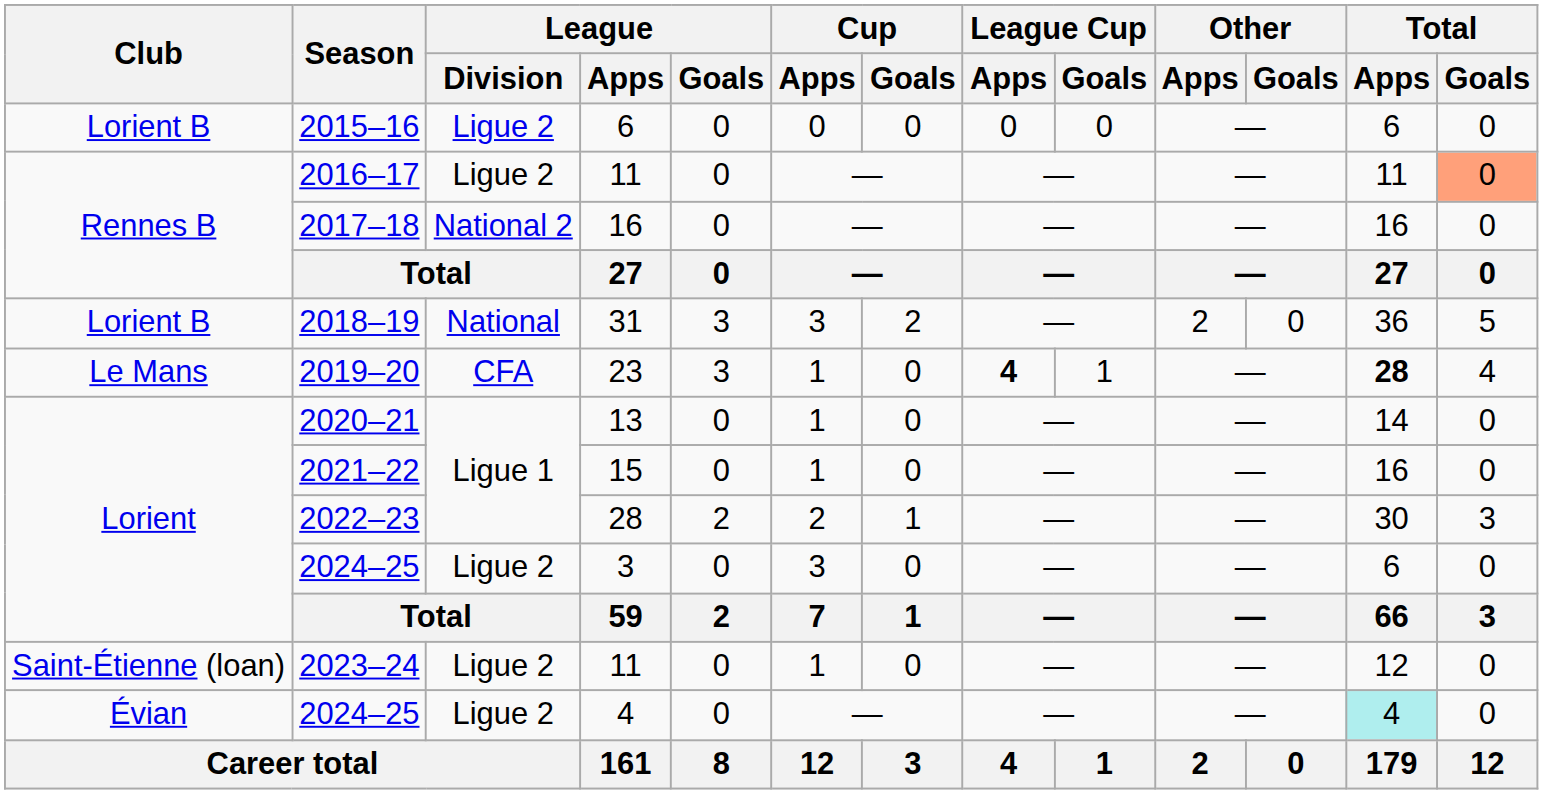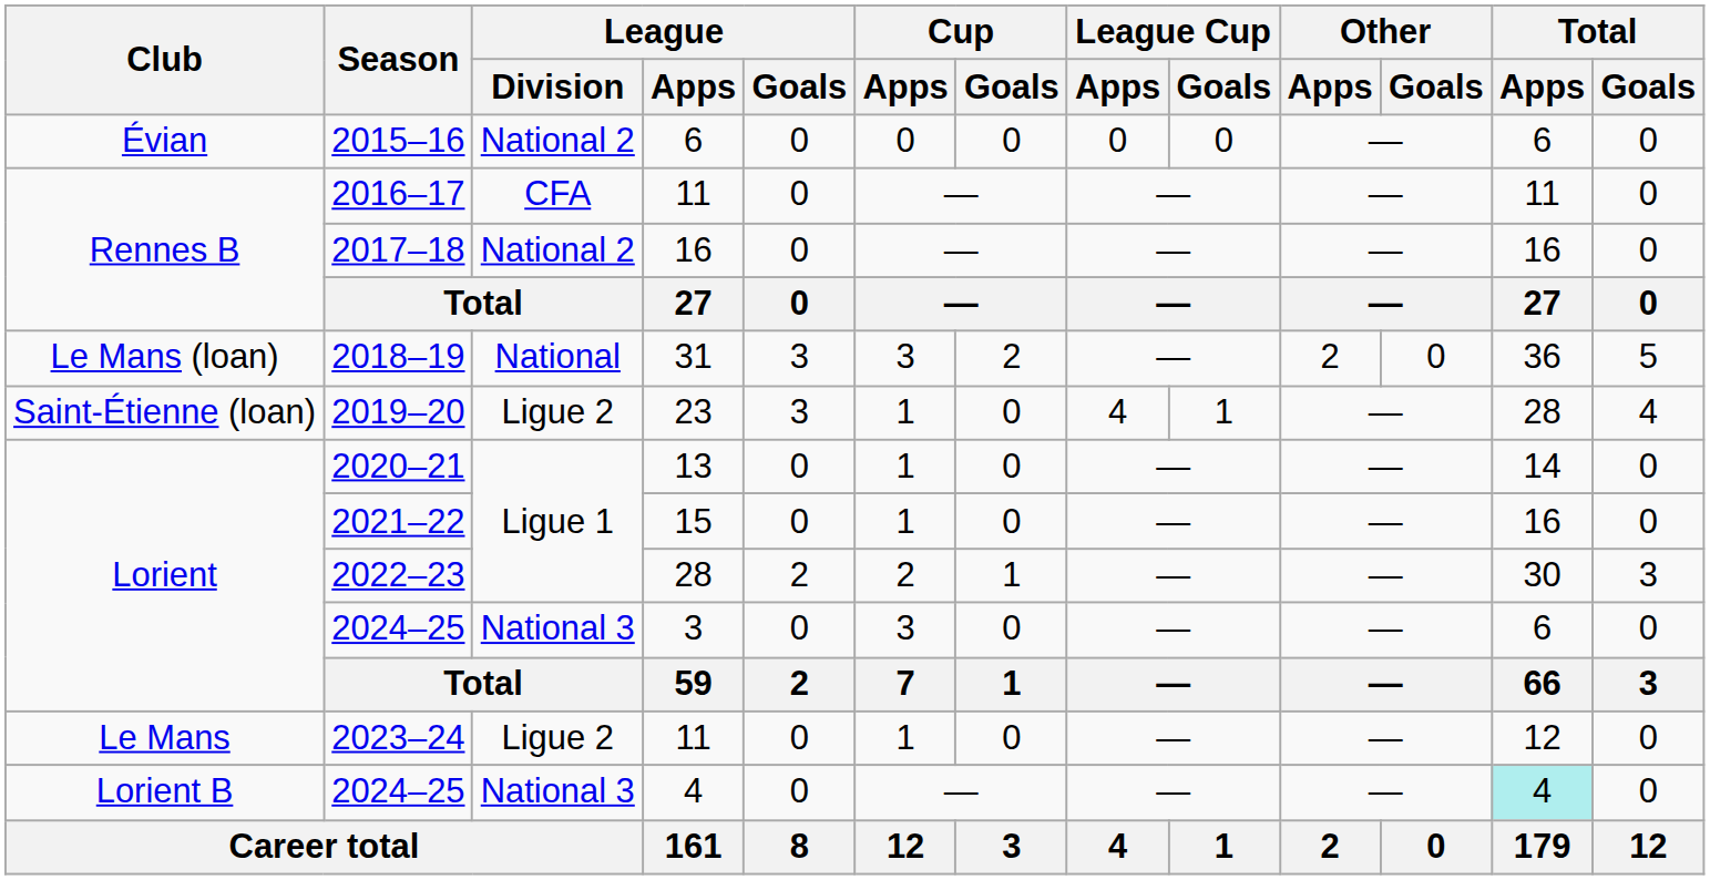 <table class="wikitable" style="text-align: center">
 <tr>
 <th rowspan="2">Club</th>
 <th rowspan="2">Season</th>
 <th colspan="3">League</th>
 <th colspan="2">Cup</th>
 <th colspan="2">League Cup</th>
 <th colspan="2">Other</th>
 <th colspan="2">Total</th>
 </tr>
 <tr>
 <th>Division</th>
 <th>Apps</th>
 <th>Goals</th>
 <th>Apps</th>
 <th>Goals</th>
 <th>Apps</th>
 <th>Goals</th>
 <th>Apps</th>
 <th>Goals</th>
 <th>Apps</th>
 <th>Goals</th>
 </tr>
 <tr>
-<td><a href='#'>Lorient B</a></td>
+<td><a href='#'>Évian</a></td>
 <td><a href='#'>2015–16</a></td>
-<td><a href='#'>Ligue 2</a></td>
+<td><a href='#'>National 2</a></td>
 <td>6</td>
 <td>0</td>
 <td>0</td>
 <td>0</td>
 <td>0</td>
 <td>0</td>
 <td colspan="2">—</td>
 <td>6</td>
 <td>0</td>
 </tr>
 <tr>
 <td rowspan="3"><a href='#'>Rennes B</a></td>
 <td><a href='#'>2016–17</a></td>
-<td>Ligue 2</td>
+<td><a href='#'>CFA</a></td>
 <td>11</td>
 <td>0</td>
 <td colspan="2">—</td>
 <td colspan="2">—</td>
 <td colspan="2">—</td>
 <td>11</td>
-<td style="background: lightsalmon;">0</td>
+<td>0</td>
 </tr>
 <tr>
 <td><a href='#'>2017–18</a></td>
 <td><a href='#'>National 2</a></td>
 <td>16</td>
 <td>0</td>
 <td colspan="2">—</td>
 <td colspan="2">—</td>
 <td colspan="2">—</td>
 <td>16</td>
 <td>0</td>
 </tr>
 <tr>
 <th colspan=2>Total</th>
 <th>27</th>
 <th>0</th>
 <th colspan="2">—</th>
 <th colspan="2">—</th>
 <th colspan="2">—</th>
 <th>27</th>
 <th>0</th>
 </tr>
 <tr>
-<td><a href='#'>Lorient B</a></td>
+<td><a href='#'>Le Mans</a> (loan)</td>
 <td><a href='#'>2018–19</a></td>
 <td><a href='#'>National</a></td>
 <td>31</td>
 <td>3</td>
 <td>3</td>
 <td>2</td>
 <td colspan="2">—</td>
 <td>2</td>
 <td>0</td>
 <td>36</td>
 <td>5</td>
 </tr>
 <tr>
-<td><a href='#'>Le Mans</a></td>
+<td><a href='#'>Saint-Étienne</a> (loan)</td>
 <td><a href='#'>2019–20</a></td>
-<td><a href='#'>CFA</a></td>
+<td>Ligue 2</td>
 <td>23</td>
 <td>3</td>
 <td>1</td>
 <td>0</td>
-<td><strong>4</strong></td>
+<td>4</td>
 <td>1</td>
 <td colspan="2">—</td>
-<td><strong>28</strong></td>
+<td>28</td>
 <td>4</td>
 </tr>
 <tr>
 <td rowspan="5"><a href='#'>Lorient</a></td>
 <td><a href='#'>2020–21</a></td>
 <td rowspan="3">Ligue 1</td>
 <td>13</td>
 <td>0</td>
 <td>1</td>
 <td>0</td>
 <td colspan="2">—</td>
 <td colspan="2">—</td>
 <td>14</td>
 <td>0</td>
 </tr>
 <tr>
 <td><a href='#'>2021–22</a></td>
 <td>15</td>
 <td>0</td>
 <td>1</td>
 <td>0</td>
 <td colspan="2">—</td>
 <td colspan="2">—</td>
 <td>16</td>
 <td>0</td>
 </tr>
 <tr>
 <td><a href='#'>2022–23</a></td>
 <td>28</td>
 <td>2</td>
 <td>2</td>
 <td>1</td>
 <td colspan="2">—</td>
 <td colspan="2">—</td>
 <td>30</td>
 <td>3</td>
 </tr>
 <tr>
 <td><a href='#'>2024–25</a></td>
-<td>Ligue 2</td>
+<td><a href='#'>National 3</a></td>
 <td>3</td>
 <td>0</td>
 <td>3</td>
 <td>0</td>
 <td colspan="2">—</td>
 <td colspan="2">—</td>
 <td>6</td>
 <td>0</td>
 </tr>
 <tr>
 <th colspan="2">Total</th>
 <th>59</th>
 <th>2</th>
 <th>7</th>
 <th>1</th>
 <th colspan="2">—</th>
 <th colspan="2">—</th>
 <th>66</th>
 <th>3</th>
 </tr>
 <tr>
-<td><a href='#'>Saint-Étienne</a> (loan)</td>
+<td><a href='#'>Le Mans</a></td>
 <td><a href='#'>2023–24</a></td>
 <td>Ligue 2</td>
 <td>11</td>
 <td>0</td>
 <td>1</td>
 <td>0</td>
 <td colspan="2">—</td>
 <td colspan="2">—</td>
 <td>12</td>
 <td>0</td>
 </tr>
 <tr>
-<td><a href='#'>Évian</a></td>
+<td><a href='#'>Lorient B</a></td>
 <td><a href='#'>2024–25</a></td>
-<td>Ligue 2</td>
+<td><a href='#'>National 3</a></td>
 <td>4</td>
 <td>0</td>
 <td colspan="2">—</td>
 <td colspan="2">—</td>
 <td colspan="2">—</td>
 <td style="background: paleturquoise;">4</td>
 <td>0</td>
 </tr>
 <tr>
 <th colspan="3">Career total</th>
 <th>161</th>
 <th>8</th>
 <th>12</th>
 <th>3</th>
 <th>4</th>
 <th>1</th>
 <th>2</th>
 <th>0</th>
 <th>179</th>
 <th>12</th>
 </tr>
 </table>
